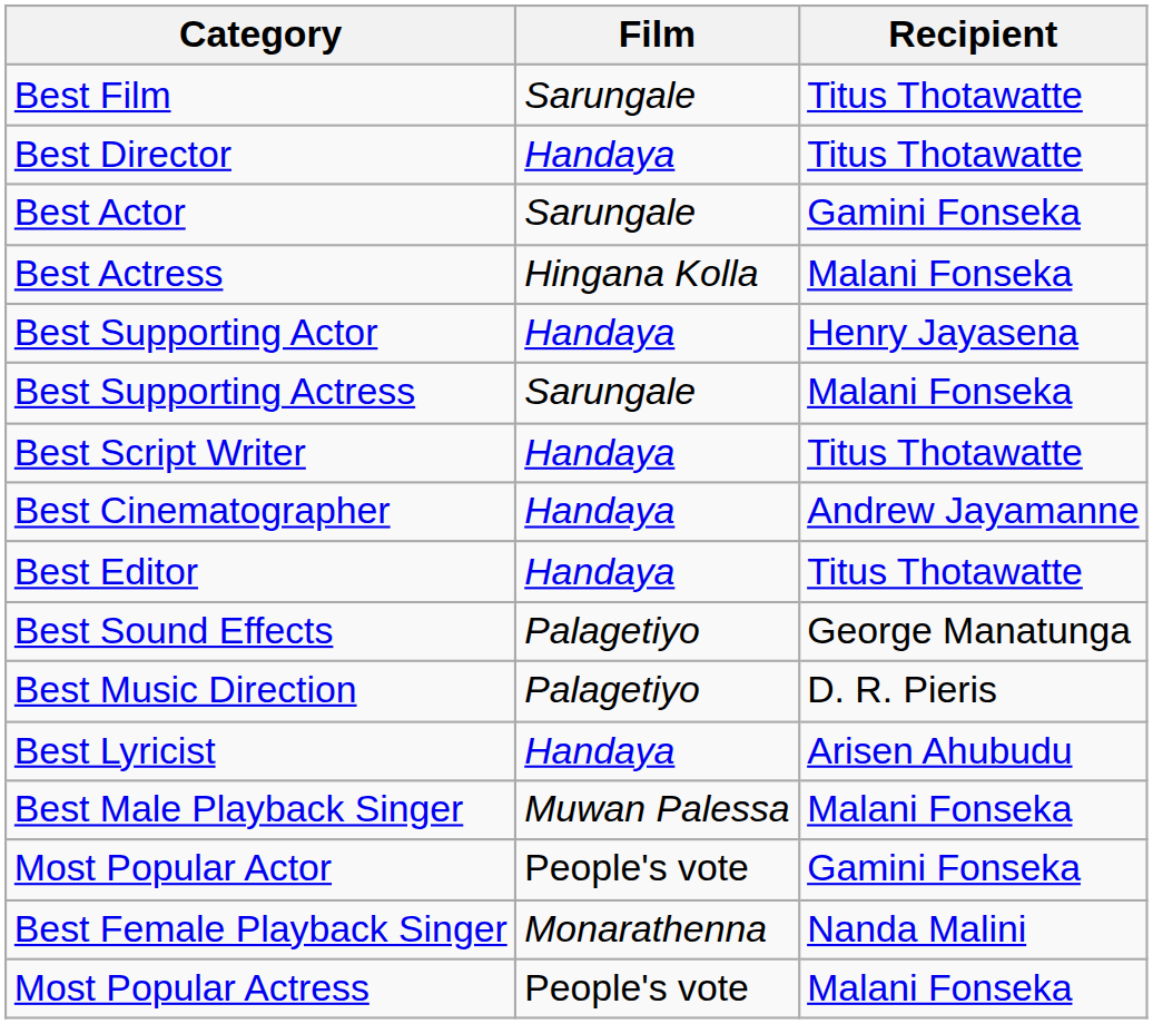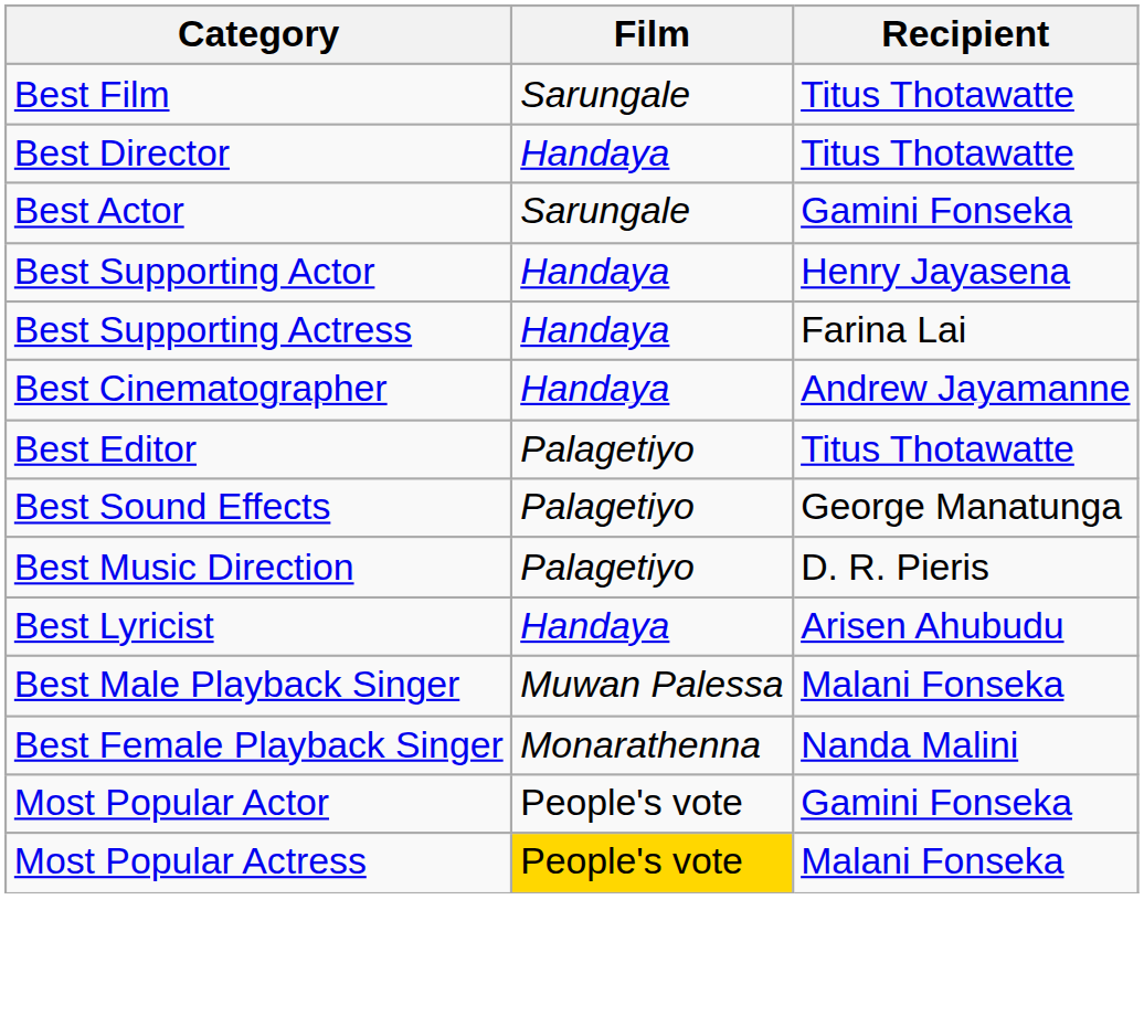 <table class="wikitable plainrowheaders sortable">
 <tr>
 <th scope="col">Category</th>
 <th scope="col">Film</th>
 <th scope="col">Recipient</th>
 </tr>
 <tr>
 <td><a href='#'>Best Film</a></td>
 <td><em>Sarungale</em></td>
 <td><a href='#'>Titus Thotawatte</a></td>
 </tr>
 <tr>
 <td><a href='#'>Best Director</a></td>
 <td><em><a href='#'>Handaya</a></em></td>
 <td><a href='#'>Titus Thotawatte</a></td>
 </tr>
 <tr>
 <td><a href='#'>Best Actor</a></td>
 <td><em>Sarungale</em></td>
 <td><a href='#'>Gamini Fonseka</a></td>
 </tr>
 <tr>
-<td><a href='#'>Best Actress</a></td>
-<td><em>Hingana Kolla</em></td>
-<td><a href='#'>Malani Fonseka</a></td>
-</tr>
-<tr>
 <td><a href='#'>Best Supporting Actor</a></td>
 <td><em><a href='#'>Handaya</a></em></td>
 <td><a href='#'>Henry Jayasena</a></td>
 </tr>
 <tr>
 <td><a href='#'>Best Supporting Actress</a></td>
-<td><em>Sarungale</em></td>
-<td><a href='#'>Malani Fonseka</a></td>
-</tr>
-<tr>
-<td><a href='#'>Best Script Writer</a></td>
 <td><em><a href='#'>Handaya</a></em></td>
-<td><a href='#'>Titus Thotawatte</a></td>
+<td>Farina Lai</td>
 </tr>
 <tr>
 <td><a href='#'>Best Cinematographer</a></td>
 <td><em><a href='#'>Handaya</a></em></td>
 <td><a href='#'>Andrew Jayamanne</a></td>
 </tr>
 <tr>
 <td><a href='#'>Best Editor</a></td>
-<td><em><a href='#'>Handaya</a></em></td>
+<td><em>Palagetiyo</em></td>
 <td><a href='#'>Titus Thotawatte</a></td>
 </tr>
 <tr>
 <td><a href='#'>Best Sound Effects</a></td>
 <td><em>Palagetiyo</em></td>
 <td>George Manatunga</td>
 </tr>
 <tr>
 <td><a href='#'>Best Music Direction</a></td>
 <td><em>Palagetiyo</em></td>
 <td>D. R. Pieris</td>
 </tr>
 <tr>
 <td><a href='#'>Best Lyricist</a></td>
 <td><em><a href='#'>Handaya</a></em></td>
 <td><a href='#'>Arisen Ahubudu</a></td>
 </tr>
 <tr>
 <td><a href='#'>Best Male Playback Singer</a></td>
 <td><em>Muwan Palessa</em></td>
 <td><a href='#'>Malani Fonseka</a></td>
 </tr>
 <tr>
+<td><a href='#'>Best Female Playback Singer</a></td>
+<td><em>Monarathenna</em></td>
+<td><a href='#'>Nanda Malini</a></td>
+</tr>
+<tr>
 <td><a href='#'>Most Popular Actor</a></td>
 <td>People's vote</td>
 <td><a href='#'>Gamini Fonseka</a></td>
 </tr>
 <tr>
-<td><a href='#'>Best Female Playback Singer</a></td>
-<td><em>Monarathenna</em></td>
-<td><a href='#'>Nanda Malini</a></td>
-</tr>
-<tr>
 <td><a href='#'>Most Popular Actress</a></td>
-<td>People's vote</td>
+<td style="background: gold;">People's vote</td>
 <td><a href='#'>Malani Fonseka</a></td>
 </tr>
 </table>
